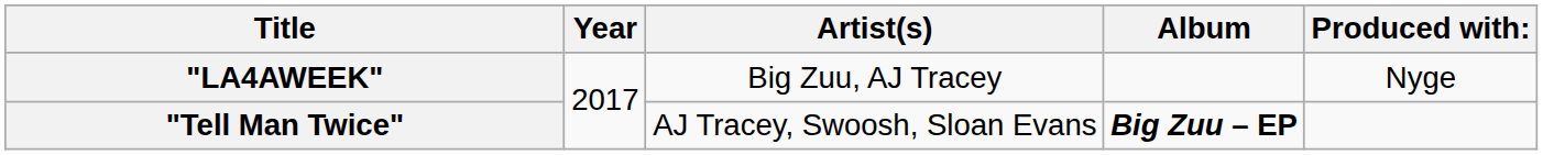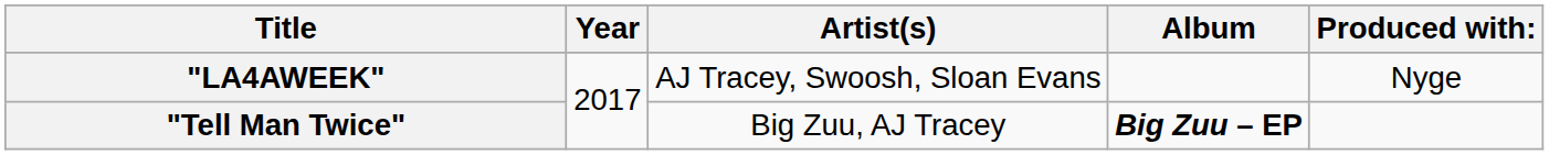 <table class="wikitable plainrowheaders" style="text-align:center;">
 <tr>
 <th scope="col" style="width:18em;">Title</th>
 <th scope="col" style="width:1em;">Year</th>
 <th scope="col">Artist(s)</th>
 <th scope="col">Album</th>
 <th scope="col">Produced with:</th>
 </tr>
 <tr>
 <th scope="row">"LA4AWEEK"</th>
 <td rowspan="2">2017</td>
-<td>Big Zuu, AJ Tracey</td>
+<td>AJ Tracey, Swoosh, Sloan Evans</td>
 <td></td>
 <td>Nyge</td>
 </tr>
 <tr>
 <th scope="row">"Tell Man Twice"</th>
-<td>AJ Tracey, Swoosh, Sloan Evans</td>
+<td>Big Zuu, AJ Tracey</td>
 <td><strong><em>Big Zuu</em> – EP</strong></td>
 <td></td>
 </tr>
 </table>
